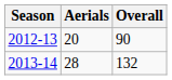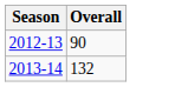 <table class="wikitable sortable">
 <tr>
 <th>Season</th>
-<th>Aerials</th>
 <th>Overall</th>
 </tr>
 <tr>
 <td><a href='#'>2012-13</a></td>
-<td>20</td>
 <td>90</td>
 </tr>
 <tr>
 <td><a href='#'>2013-14</a></td>
-<td>28</td>
 <td>132</td>
 </tr>
 </table>
